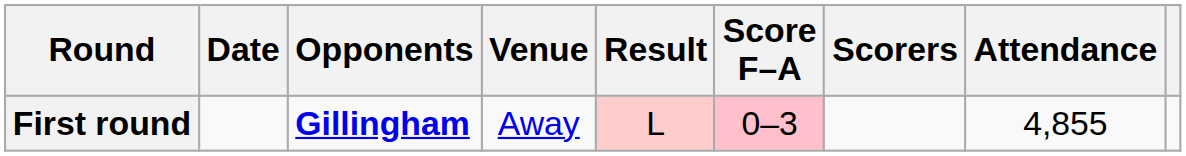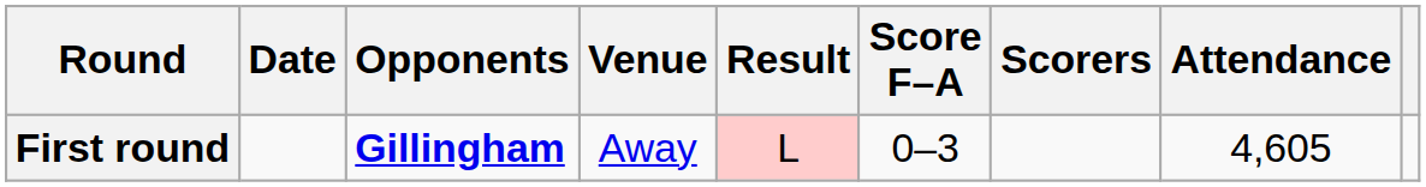 <table class="wikitable plainrowheaders" style="text-align:center">
 <tr>
 <th scope=col>Round</th>
 <th scope=col>Date</th>
 <th scope=col>Opponents</th>
 <th scope=col>Venue</th>
 <th scope=col>Result</th>
 <th scope=col>Score<br>F–A</th>
 <th scope=col class=unsortable>Scorers</th>
 <th scope=col>Attendance</th>
 <th scope=col class=unsortable></th>
 </tr>
 <tr>
 <th scope=row>First round</th>
 <td></td>
 <td align=left><strong><a href='#'>Gillingham</a></strong></td>
 <td><a href='#'>Away</a></td>
 <td bgcolor="#FFCCCC">L</td>
-<td style="background: pink;">0–3</td>
+<td>0–3</td>
 <td></td>
-<td>4,855</td>
+<td>4,605</td>
 <td></td>
 </tr>
 </table>
